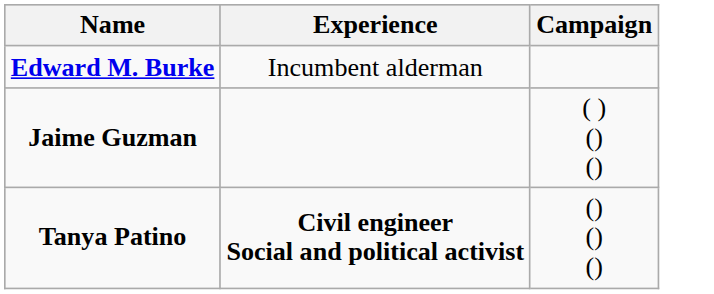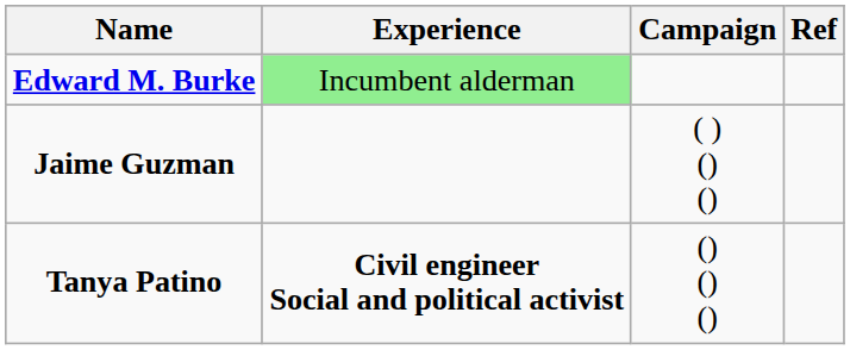 <table class="wikitable" style="text-align:center">
 <tr>
 <th>Name</th>
 <th>Experience</th>
 <th>Campaign</th>
+<th>Ref</th>
 </tr>
 <tr>
 <td><strong><a href='#'>Edward M. Burke</a></strong></td>
-<td>Incumbent alderman</td>
+<td style="background: lightgreen;">Incumbent alderman</td>
+<td></td>
 <td></td>
 </tr>
 <tr>
 <td><strong>Jaime Guzman</strong></td>
 <td></td>
 <td>( )<br>()<br>()</td>
+<td></td>
 </tr>
 <tr>
 <td><strong>Tanya Patino</strong></td>
 <td><strong>Civil engineer<br>Social and political activist</strong></td>
 <td>()<br>()<br>()</td>
+<td></td>
 </tr>
 </table>
